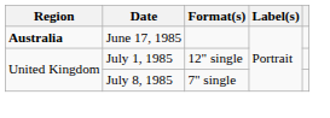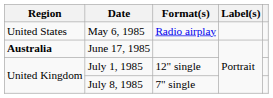 <table class="wikitable">
 <tr>
 <th>Region</th>
 <th>Date</th>
 <th>Format(s)</th>
 <th>Label(s)</th>
 <th></th>
+</tr>
+<tr>
+<td>United States</td>
+<td>May 6, 1985</td>
+<td><a href='#'>Radio airplay</a></td>
+<td></td>
+<td></td>
 </tr>
 <tr>
 <td><strong>Australia</strong></td>
 <td>June 17, 1985</td>
 <td></td>
 <td rowspan="3">Portrait</td>
 <td></td>
 </tr>
 <tr>
 <td rowspan="2">United Kingdom</td>
 <td>July 1, 1985</td>
 <td>12" single</td>
 <td></td>
 </tr>
 <tr>
 <td>July 8, 1985</td>
 <td>7" single</td>
 <td></td>
 </tr>
 </table>
